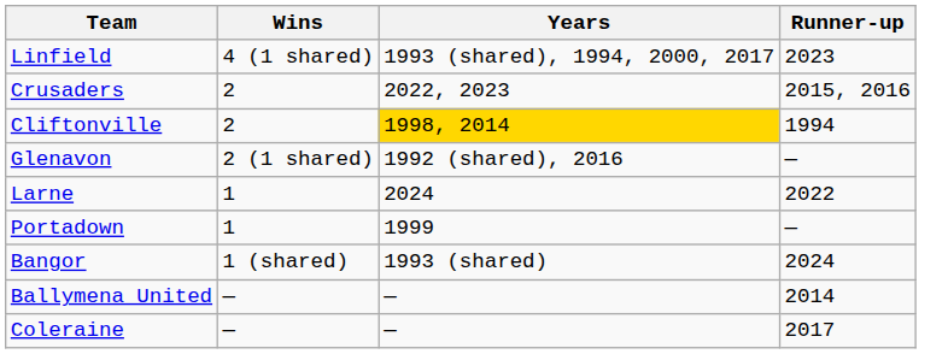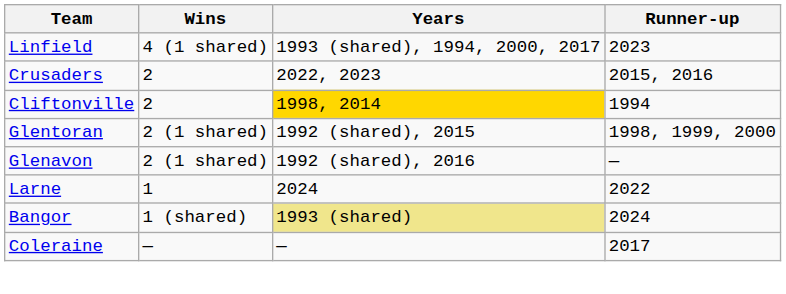 <table class="wikitable">
 <tr>
 <th>Team</th>
 <th>Wins</th>
 <th>Years</th>
 <th>Runner-up</th>
 </tr>
 <tr>
 <td><a href='#'>Linfield</a></td>
 <td>4 (1 shared)</td>
 <td>1993 (shared), 1994, 2000, 2017</td>
 <td>2023</td>
 </tr>
 <tr>
 <td><a href='#'>Crusaders</a></td>
 <td>2</td>
 <td>2022, 2023</td>
 <td>2015, 2016</td>
 </tr>
 <tr>
 <td><a href='#'>Cliftonville</a></td>
 <td>2</td>
 <td style="background: gold;">1998, 2014</td>
 <td>1994</td>
 </tr>
 <tr>
+<td><a href='#'>Glentoran</a></td>
+<td>2 (1 shared)</td>
+<td>1992 (shared), 2015</td>
+<td>1998, 1999, 2000</td>
+</tr>
+<tr>
 <td><a href='#'>Glenavon</a></td>
 <td>2 (1 shared)</td>
 <td>1992 (shared), 2016</td>
 <td>—</td>
 </tr>
 <tr>
 <td><a href='#'>Larne</a></td>
 <td>1</td>
 <td>2024</td>
 <td>2022</td>
 </tr>
 <tr>
-<td><a href='#'>Portadown</a></td>
-<td>1</td>
-<td>1999</td>
-<td>—</td>
-</tr>
-<tr>
 <td><a href='#'>Bangor</a></td>
 <td>1 (shared)</td>
-<td>1993 (shared)</td>
+<td style="background: khaki;">1993 (shared)</td>
 <td>2024</td>
-</tr>
-<tr>
-<td><a href='#'>Ballymena United</a></td>
-<td>—</td>
-<td>—</td>
-<td>2014</td>
 </tr>
 <tr>
 <td><a href='#'>Coleraine</a></td>
 <td>—</td>
 <td>—</td>
 <td>2017</td>
 </tr>
 </table>
